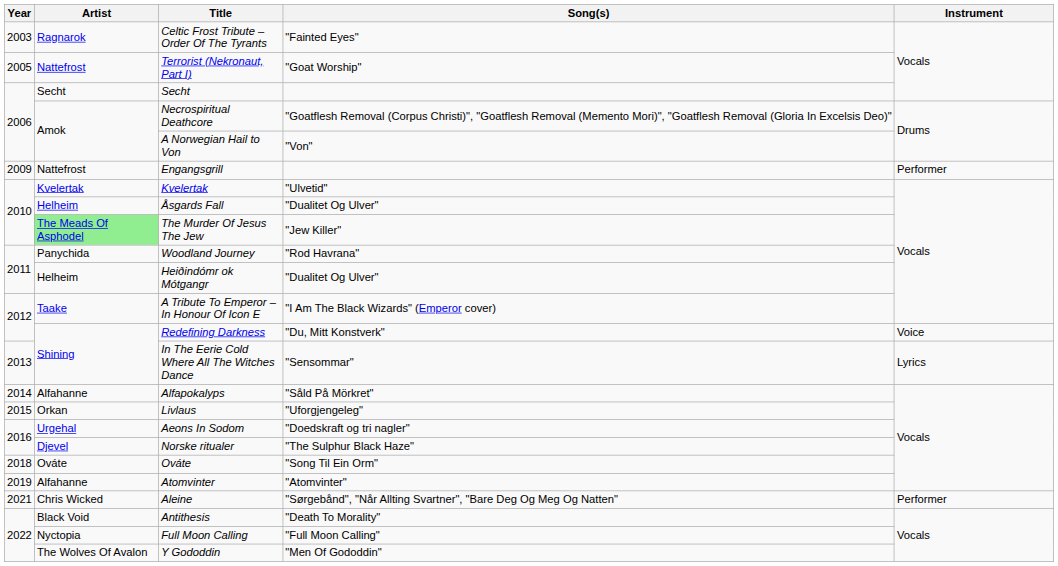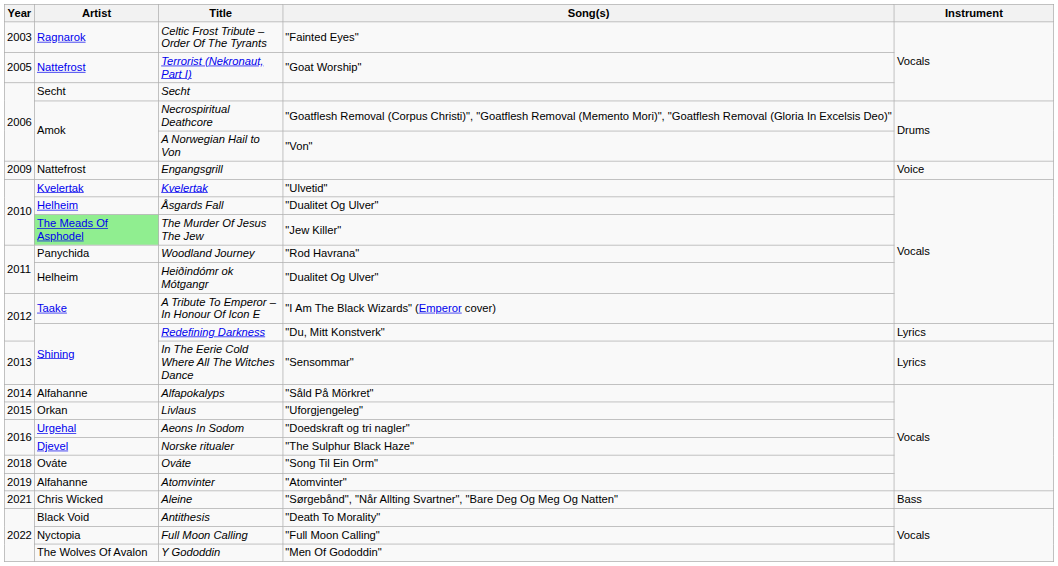 <table class="wikitable sortable">
 <tr>
 <th width="33">Year</th>
 <th width="170">Artist</th>
 <th width="170">Title</th>
 <th>Song(s)</th>
 <th width="220">Instrument</th>
 </tr>
 <tr>
 <td>2003</td>
 <td><a href='#'>Ragnarok</a></td>
 <td><em>Celtic Frost Tribute – Order Of The Tyrants</em></td>
 <td>"Fainted Eyes"</td>
 <td rowspan="3">Vocals</td>
 </tr>
 <tr>
 <td>2005</td>
 <td><a href='#'>Nattefrost</a></td>
 <td><a href='#'><em>Terrorist (Nekronaut, Part I)</em></a></td>
 <td>"Goat Worship"</td>
 </tr>
 <tr>
 <td rowspan="3">2006</td>
 <td>Secht</td>
 <td><em>Secht</em></td>
 <td></td>
 </tr>
 <tr>
 <td rowspan="2">Amok</td>
 <td><em>Necrospiritual Deathcore</em></td>
 <td>"Goatflesh Removal (Corpus Christi)", "Goatflesh Removal (Memento Mori)", "Goatflesh Removal (Gloria In Excelsis Deo)"</td>
 <td rowspan="2">Drums</td>
 </tr>
 <tr>
 <td><em>A Norwegian Hail to Von</em></td>
 <td>"Von"</td>
 </tr>
 <tr>
 <td>2009</td>
 <td>Nattefrost</td>
 <td><em>Engangsgrill</em></td>
 <td></td>
-<td>Performer</td>
+<td>Voice</td>
 </tr>
 <tr>
 <td rowspan="3">2010</td>
 <td><a href='#'>Kvelertak</a></td>
 <td><em><a href='#'>Kvelertak</a></em></td>
 <td>"Ulvetid"</td>
 <td rowspan="6">Vocals</td>
 </tr>
 <tr>
 <td><a href='#'>Helheim</a></td>
 <td><em>Åsgards Fall</em></td>
 <td>"Dualitet Og Ulver"</td>
 </tr>
 <tr>
 <td style="background: lightgreen;"><a href='#'>The Meads Of Asphodel</a></td>
 <td><em>The Murder Of Jesus The Jew</em></td>
 <td>"Jew Killer"</td>
 </tr>
 <tr>
 <td rowspan="2">2011</td>
 <td>Panychida</td>
 <td><em>Woodland Journey</em></td>
 <td>"Rod Havrana"</td>
 </tr>
 <tr>
 <td>Helheim</td>
 <td><em>Heiðindómr ok Mótgangr</em></td>
 <td>"Dualitet Og Ulver"</td>
 </tr>
 <tr>
 <td rowspan="2">2012</td>
 <td><a href='#'>Taake</a></td>
 <td><em>A Tribute To Emperor – In Honour Of Icon E</em></td>
 <td>"I Am The Black Wizards" (<a href='#'>Emperor</a> cover)</td>
 </tr>
 <tr>
 <td rowspan="2"><a href='#'>Shining</a></td>
 <td><em><a href='#'>Redefining Darkness</a></em></td>
 <td>"Du, Mitt Konstverk"</td>
-<td>Voice</td>
+<td>Lyrics</td>
 </tr>
 <tr>
 <td>2013</td>
 <td><em>In The Eerie Cold Where All The Witches Dance</em></td>
 <td>"Sensommar"</td>
 <td>Lyrics</td>
 </tr>
 <tr>
 <td>2014</td>
 <td>Alfahanne</td>
 <td><em>Alfapokalyps</em></td>
 <td>"Såld På Mörkret"</td>
 <td rowspan="6">Vocals</td>
 </tr>
 <tr>
 <td>2015</td>
 <td>Orkan</td>
 <td><em>Livlaus</em></td>
 <td>"Uforgjengeleg"</td>
 </tr>
 <tr>
 <td rowspan="2">2016</td>
 <td><a href='#'>Urgehal</a></td>
 <td><em>Aeons In Sodom</em></td>
 <td>"Doedskraft og tri nagler"</td>
 </tr>
 <tr>
 <td><a href='#'>Djevel</a></td>
 <td><em>Norske ritualer</em></td>
 <td>"The Sulphur Black Haze"</td>
 </tr>
 <tr>
 <td>2018</td>
 <td>Ováte</td>
 <td><em>Ováte</em></td>
 <td>"Song Til Ein Orm"</td>
 </tr>
 <tr>
 <td>2019</td>
 <td>Alfahanne</td>
 <td><em>Atomvinter</em></td>
 <td>"Atomvinter"</td>
 </tr>
 <tr>
 <td>2021</td>
 <td>Chris Wicked</td>
 <td><em>Aleine</em></td>
 <td>"Sørgebånd", "Når Allting Svartner", "Bare Deg Og Meg Og Natten"</td>
-<td>Performer</td>
+<td>Bass</td>
 </tr>
 <tr>
 <td rowspan="3">2022</td>
 <td>Black Void</td>
 <td><em>Antithesis</em></td>
 <td>"Death To Morality"</td>
 <td rowspan="3">Vocals</td>
 </tr>
 <tr>
 <td>Nyctopia</td>
 <td><em>Full Moon Calling</em></td>
 <td>"Full Moon Calling"</td>
 </tr>
 <tr>
 <td>The Wolves Of Avalon</td>
 <td><em>Y Gododdin</em></td>
 <td>"Men Of Gododdin"</td>
 </tr>
 </table>
